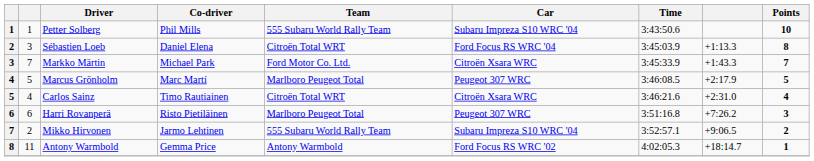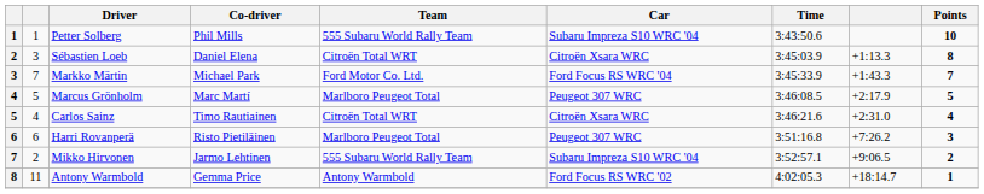 <table class="wikitable" width=85% style="font-size: 85%;">
 <tr>
 <th></th>
 <th></th>
 <th>Driver</th>
 <th>Co-driver</th>
 <th>Team</th>
 <th>Car</th>
 <th>Time</th>
 <th></th>
 <th>Points</th>
 </tr>
 <tr>
 <th>1</th>
 <td align="center">1</td>
 <td> <a href='#'>Petter Solberg</a></td>
 <td> <a href='#'>Phil Mills</a></td>
 <td> <a href='#'>555 Subaru World Rally Team</a></td>
 <td><a href='#'>Subaru Impreza S10 WRC '04</a></td>
 <td>3:43:50.6</td>
 <td></td>
 <td align="center"><strong>10</strong></td>
 </tr>
 <tr>
 <th>2</th>
 <td align="center">3</td>
 <td> <a href='#'>Sébastien Loeb</a></td>
 <td> <a href='#'>Daniel Elena</a></td>
 <td> <a href='#'>Citroën Total WRT</a></td>
-<td><a href='#'>Ford Focus RS WRC '04</a></td>
+<td><a href='#'>Citroën Xsara WRC</a></td>
 <td>3:45:03.9</td>
 <td>+1:13.3</td>
 <td align="center"><strong>8</strong></td>
 </tr>
 <tr>
 <th>3</th>
 <td align="center">7</td>
 <td> <a href='#'>Markko Märtin</a></td>
 <td> <a href='#'>Michael Park</a></td>
 <td> <a href='#'>Ford Motor Co. Ltd.</a></td>
-<td><a href='#'>Citroën Xsara WRC</a></td>
+<td><a href='#'>Ford Focus RS WRC '04</a></td>
 <td>3:45:33.9</td>
 <td>+1:43.3</td>
 <td align="center"><strong>7</strong></td>
 </tr>
 <tr>
 <th>4</th>
 <td align="center">5</td>
 <td> <a href='#'>Marcus Grönholm</a></td>
 <td> <a href='#'>Marc Martí</a></td>
 <td> <a href='#'>Marlboro Peugeot Total</a></td>
 <td><a href='#'>Peugeot 307 WRC</a></td>
 <td>3:46:08.5</td>
 <td>+2:17.9</td>
 <td align="center"><strong>5</strong></td>
 </tr>
 <tr>
 <th>5</th>
 <td align="center">4</td>
 <td> <a href='#'>Carlos Sainz</a></td>
 <td> <a href='#'>Timo Rautiainen</a></td>
 <td> <a href='#'>Citroën Total WRT</a></td>
 <td><a href='#'>Citroën Xsara WRC</a></td>
 <td>3:46:21.6</td>
 <td>+2:31.0</td>
 <td align="center"><strong>4</strong></td>
 </tr>
 <tr>
 <th>6</th>
 <td align="center">6</td>
 <td> <a href='#'>Harri Rovanperä</a></td>
 <td> <a href='#'>Risto Pietiläinen</a></td>
 <td> <a href='#'>Marlboro Peugeot Total</a></td>
 <td><a href='#'>Peugeot 307 WRC</a></td>
 <td>3:51:16.8</td>
 <td>+7:26.2</td>
 <td align="center"><strong>3</strong></td>
 </tr>
 <tr>
 <th>7</th>
 <td align="center">2</td>
 <td> <a href='#'>Mikko Hirvonen</a></td>
 <td> <a href='#'>Jarmo Lehtinen</a></td>
 <td> <a href='#'>555 Subaru World Rally Team</a></td>
 <td><a href='#'>Subaru Impreza S10 WRC '04</a></td>
 <td>3:52:57.1</td>
 <td>+9:06.5</td>
 <td align="center"><strong>2</strong></td>
 </tr>
 <tr>
 <th>8</th>
 <td align="center">11</td>
 <td> <a href='#'>Antony Warmbold</a></td>
 <td> <a href='#'>Gemma Price</a></td>
 <td> <a href='#'>Antony Warmbold</a></td>
 <td><a href='#'>Ford Focus RS WRC '02</a></td>
 <td>4:02:05.3</td>
 <td>+18:14.7</td>
 <td align="center"><strong>1</strong></td>
 </tr>
 <tr>
 </tr>
 </table>
